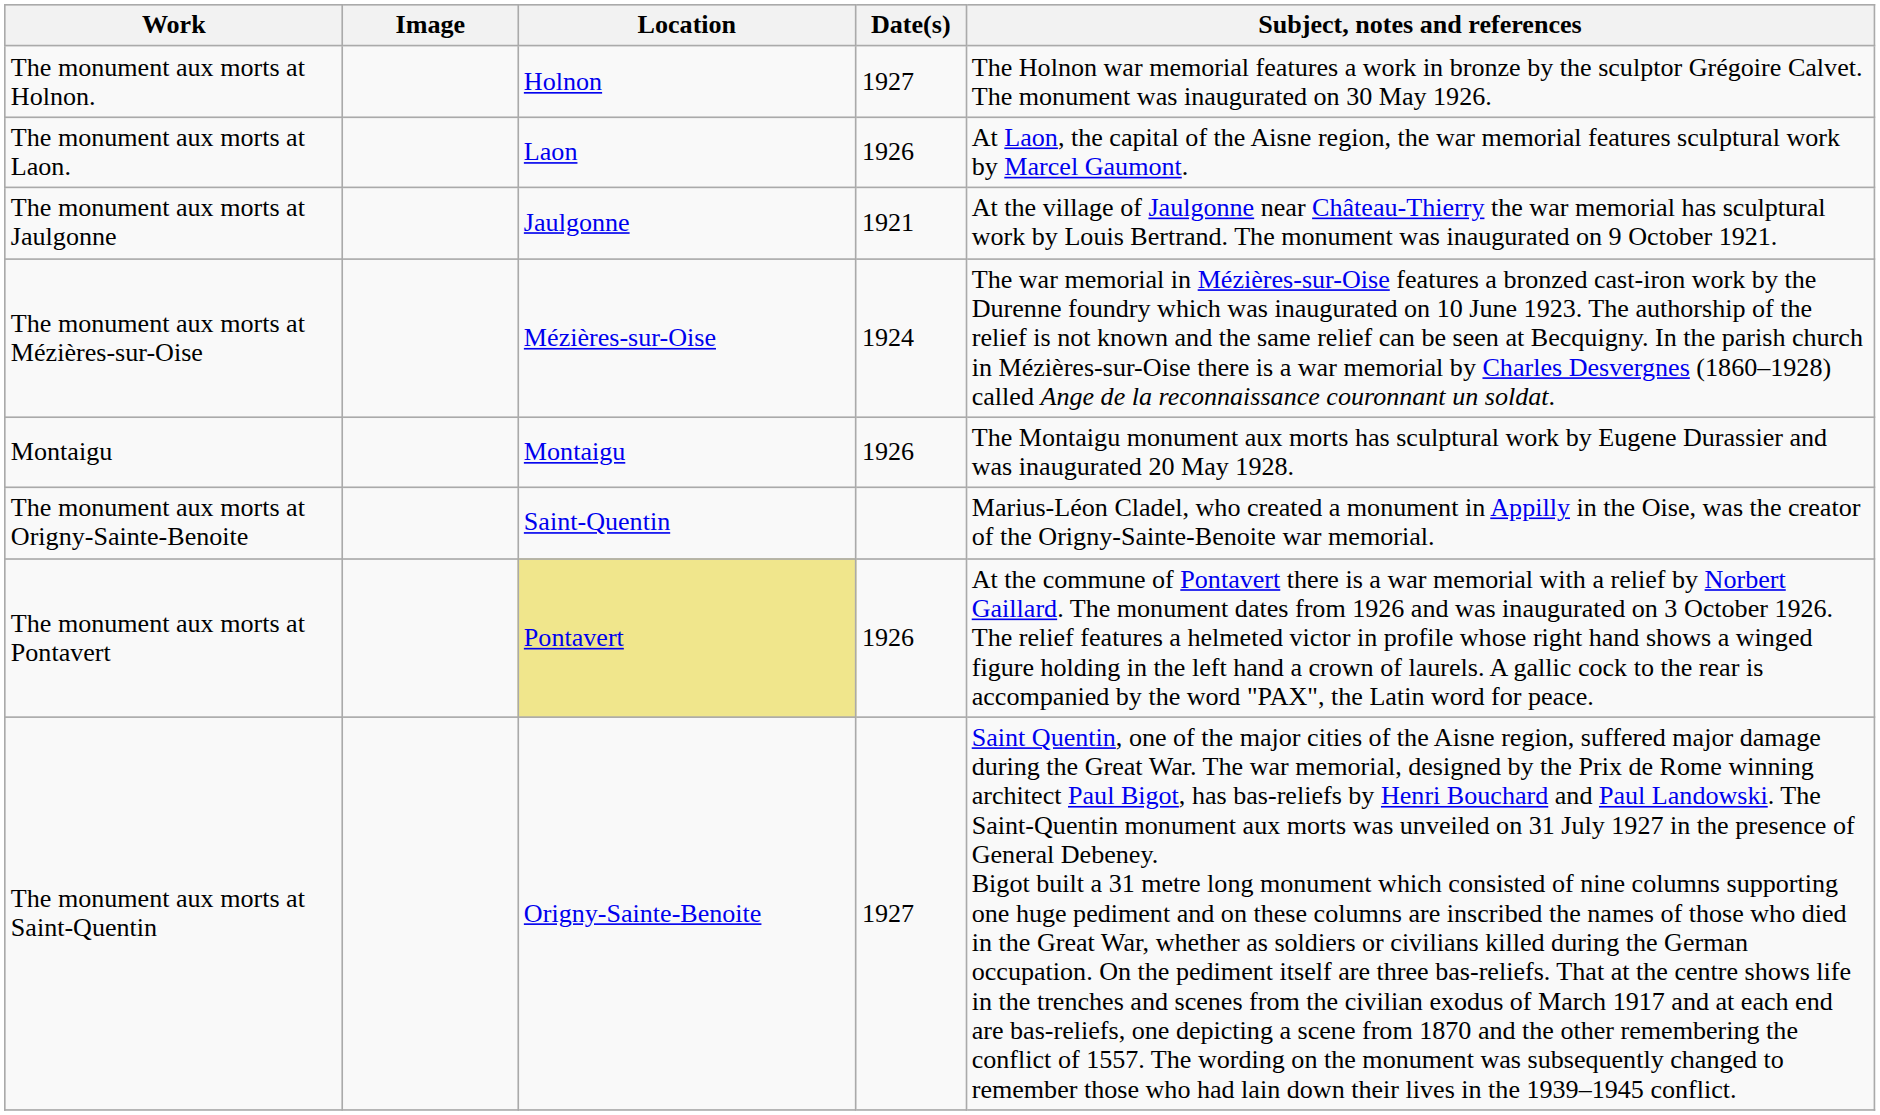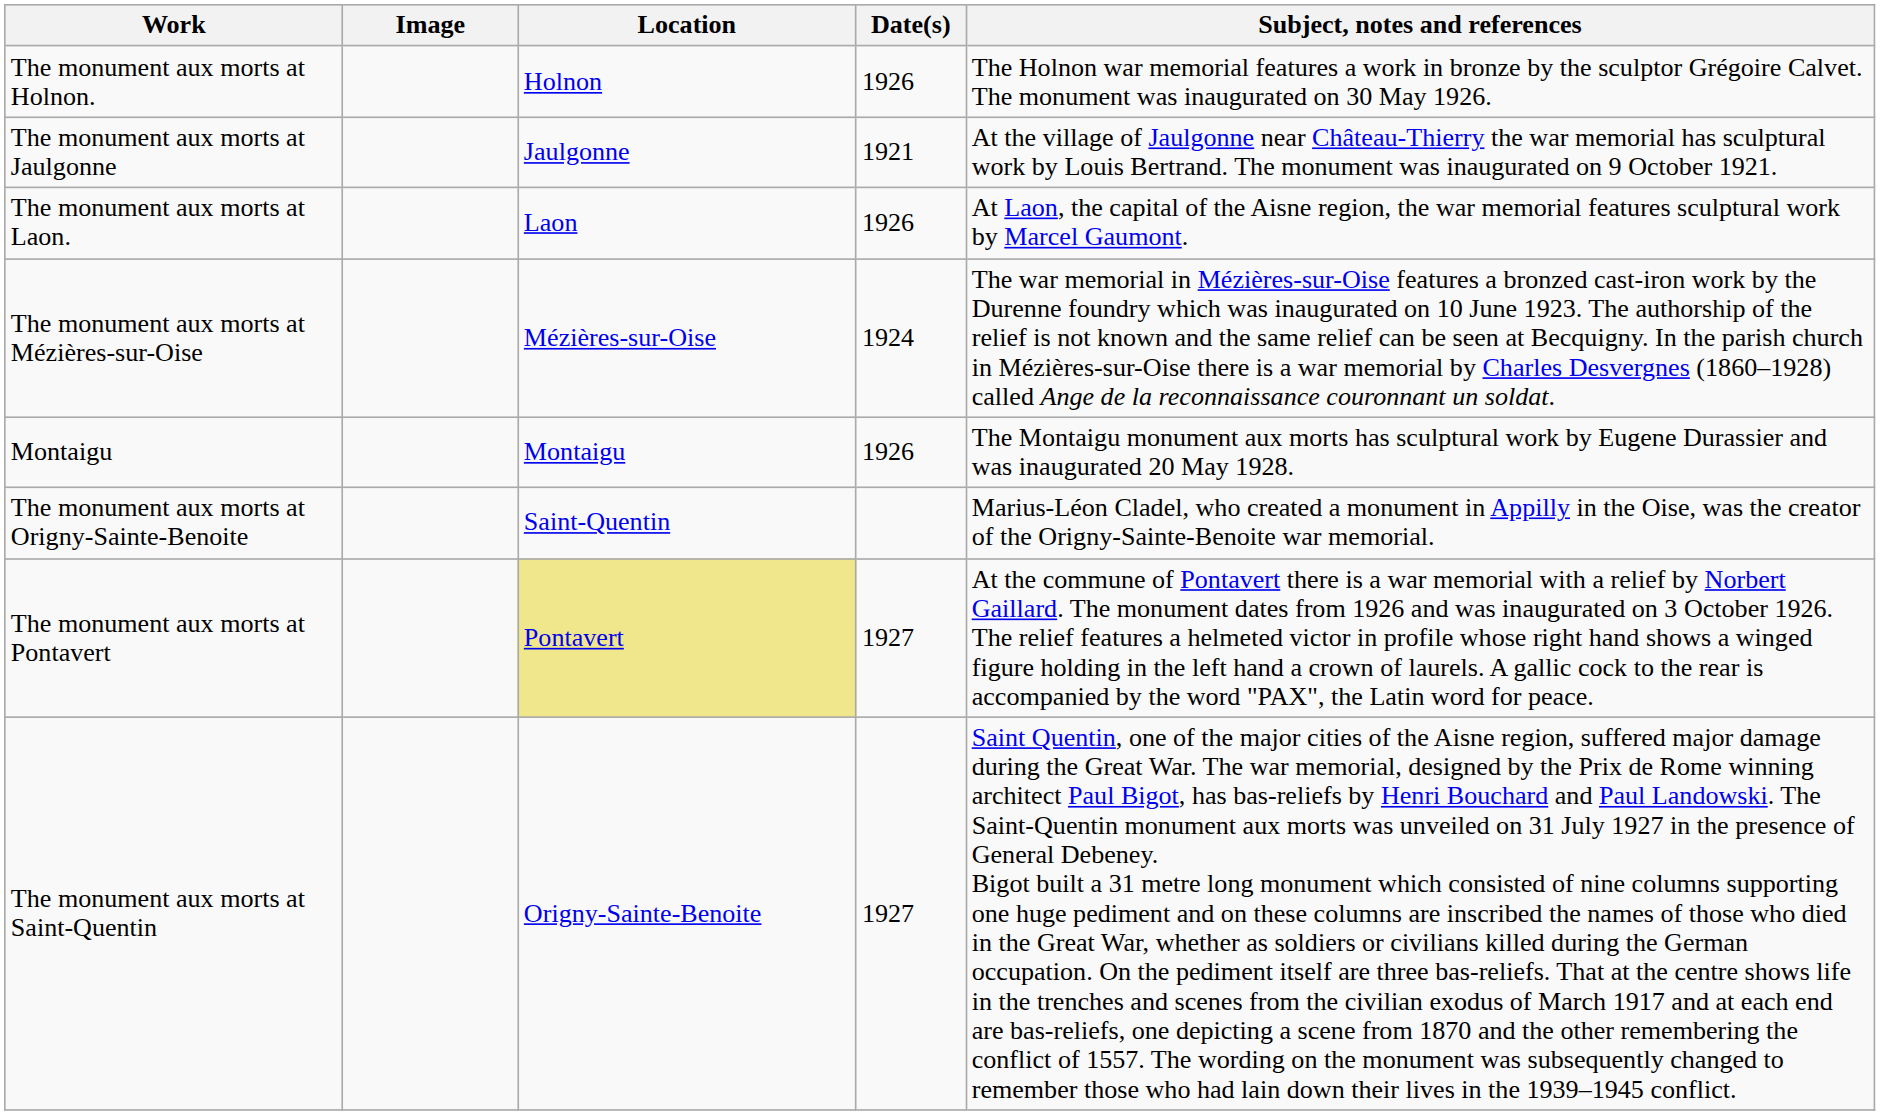 <table class="wikitable sortable">
 <tr>
 <th style="width:200px">Work</th>
 <th style="width:100px" class="sortable">Image</th>
 <th style="width:200px">Location</th>
 <th style="width:60px">Date(s)</th>
 <th style="width:550px" class="unsortable">Subject, notes and references</th>
 </tr>
 <tr>
 <td>The monument aux morts at Holnon.</td>
 <td></td>
 <td><a href='#'>Holnon</a></td>
-<td>1927</td>
+<td>1926</td>
 <td>The Holnon war memorial features a work in bronze by the sculptor Grégoire Calvet. The monument was inaugurated on 30 May 1926.</td>
+</tr>
+<tr>
+<td>The monument aux morts at Jaulgonne</td>
+<td></td>
+<td><a href='#'>Jaulgonne</a></td>
+<td>1921</td>
+<td>At the village of <a href='#'>Jaulgonne</a> near <a href='#'>Château-Thierry</a> the war memorial has sculptural work by Louis Bertrand. The monument was inaugurated on 9 October 1921.</td>
 </tr>
 <tr>
 <td>The monument aux morts at Laon.</td>
 <td></td>
 <td><a href='#'>Laon</a></td>
 <td>1926</td>
 <td>At <a href='#'>Laon</a>, the capital of the Aisne region, the war memorial features sculptural work by <a href='#'>Marcel Gaumont</a>.</td>
-</tr>
-<tr>
-<td>The monument aux morts at Jaulgonne</td>
-<td></td>
-<td><a href='#'>Jaulgonne</a></td>
-<td>1921</td>
-<td>At the village of <a href='#'>Jaulgonne</a> near <a href='#'>Château-Thierry</a> the war memorial has sculptural work by Louis Bertrand. The monument was inaugurated on 9 October 1921.</td>
 </tr>
 <tr>
 <td>The monument aux morts at Mézières-sur-Oise</td>
 <td></td>
 <td><a href='#'>Mézières-sur-Oise</a></td>
 <td>1924</td>
 <td>The war memorial in <a href='#'>Mézières-sur-Oise</a> features a bronzed cast-iron work by the Durenne foundry which was inaugurated on 10 June 1923. The authorship of the relief is not known and the same relief can be seen at Becquigny. In the parish church in Mézières-sur-Oise there is a war memorial by <a href='#'>Charles Desvergnes</a> (1860–1928) called <em>Ange de la reconnaissance couronnant un soldat</em>.</td>
 </tr>
 <tr>
 <td>Montaigu</td>
 <td></td>
 <td><a href='#'>Montaigu</a></td>
 <td>1926</td>
 <td>The Montaigu monument aux morts has sculptural work by Eugene Durassier and was inaugurated 20 May 1928.</td>
 </tr>
 <tr>
 <td>The monument aux morts at Origny-Sainte-Benoite</td>
 <td></td>
 <td><a href='#'>Saint-Quentin</a></td>
 <td></td>
 <td>Marius-Léon Cladel, who created a monument in <a href='#'>Appilly</a> in the Oise, was the creator of the Origny-Sainte-Benoite war memorial.</td>
 </tr>
 <tr>
 <td>The monument aux morts at Pontavert</td>
 <td></td>
 <td style="background: khaki;"><a href='#'>Pontavert</a></td>
-<td>1926</td>
+<td>1927</td>
 <td>At the commune of <a href='#'>Pontavert</a> there is a war memorial with a relief by <a href='#'>Norbert Gaillard</a>. The monument dates from 1926 and was inaugurated on 3 October 1926. The relief features a helmeted victor in profile whose right hand shows a winged figure holding in the left hand a crown of laurels. A gallic cock to the rear is accompanied by the word "PAX", the Latin word for peace.</td>
 </tr>
 <tr>
 <td>The monument aux morts at Saint-Quentin</td>
 <td></td>
 <td><a href='#'>Origny-Sainte-Benoite</a></td>
 <td>1927</td>
 <td><a href='#'>Saint Quentin</a>, one of the major cities of the Aisne region, suffered major damage during the Great War. The war memorial, designed by the Prix de Rome winning architect <a href='#'>Paul Bigot</a>, has bas-reliefs by <a href='#'>Henri Bouchard</a> and <a href='#'>Paul Landowski</a>. The Saint-Quentin monument aux morts was unveiled on 31 July 1927 in the presence of General Debeney.<br>Bigot built a 31 metre long monument which consisted of nine columns supporting one huge pediment and on these columns are inscribed the names of those who died in the Great War, whether as soldiers or civilians killed during the German occupation. On the pediment itself are three bas-reliefs. That at the centre shows life in the trenches and scenes from the civilian exodus of March 1917 and at each end are bas-reliefs, one depicting a scene from 1870 and the other remembering the conflict of 1557. The wording on the monument was subsequently changed to remember those who had lain down their lives in the 1939–1945 conflict.</td>
 </tr>
 </table>
